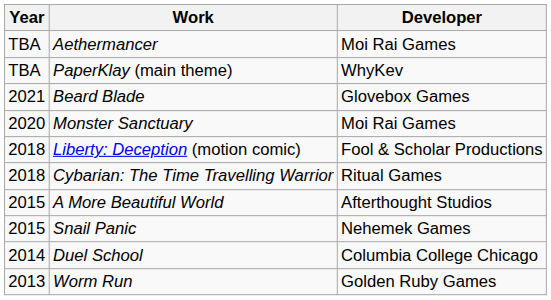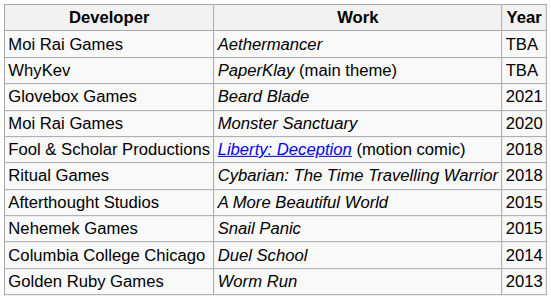 <table class="wikitable">
 <tr>
+<th>Developer</th>
+<th>Work</th>
 <th>Year</th>
-<th>Work</th>
-<th>Developer</th>
 </tr>
 <tr>
+<td>Moi Rai Games</td>
+<td><em>Aethermancer</em></td>
 <td>TBA</td>
-<td><em>Aethermancer</em></td>
-<td>Moi Rai Games</td>
 </tr>
 <tr>
+<td>WhyKev</td>
+<td><em>PaperKlay</em> (main theme)</td>
 <td>TBA</td>
-<td><em>PaperKlay</em> (main theme)</td>
-<td>WhyKev</td>
 </tr>
 <tr>
+<td>Glovebox Games</td>
+<td><em>Beard Blade</em></td>
 <td>2021</td>
-<td><em>Beard Blade</em></td>
-<td>Glovebox Games</td>
 </tr>
 <tr>
+<td>Moi Rai Games</td>
+<td><em>Monster Sanctuary</em></td>
 <td>2020</td>
-<td><em>Monster Sanctuary</em></td>
-<td>Moi Rai Games</td>
 </tr>
 <tr>
+<td>Fool & Scholar Productions</td>
+<td><em><a href='#'>Liberty: Deception</a></em> (motion comic)</td>
 <td>2018</td>
-<td><em><a href='#'>Liberty: Deception</a></em> (motion comic)</td>
-<td>Fool & Scholar Productions</td>
 </tr>
 <tr>
+<td>Ritual Games</td>
+<td><em>Cybarian: The Time Travelling Warrior</em></td>
 <td>2018</td>
-<td><em>Cybarian: The Time Travelling Warrior</em></td>
-<td>Ritual Games</td>
 </tr>
 <tr>
+<td>Afterthought Studios</td>
+<td><em>A More Beautiful World</em></td>
 <td>2015</td>
-<td><em>A More Beautiful World</em></td>
-<td>Afterthought Studios</td>
 </tr>
 <tr>
+<td>Nehemek Games</td>
+<td><em>Snail Panic</em></td>
 <td>2015</td>
-<td><em>Snail Panic</em></td>
-<td>Nehemek Games</td>
 </tr>
 <tr>
+<td>Columbia College Chicago</td>
+<td><em>Duel School</em></td>
 <td>2014</td>
-<td><em>Duel School</em></td>
-<td>Columbia College Chicago</td>
 </tr>
 <tr>
+<td>Golden Ruby Games</td>
+<td><em>Worm Run</em></td>
 <td>2013</td>
-<td><em>Worm Run</em></td>
-<td>Golden Ruby Games</td>
 </tr>
 </table>
